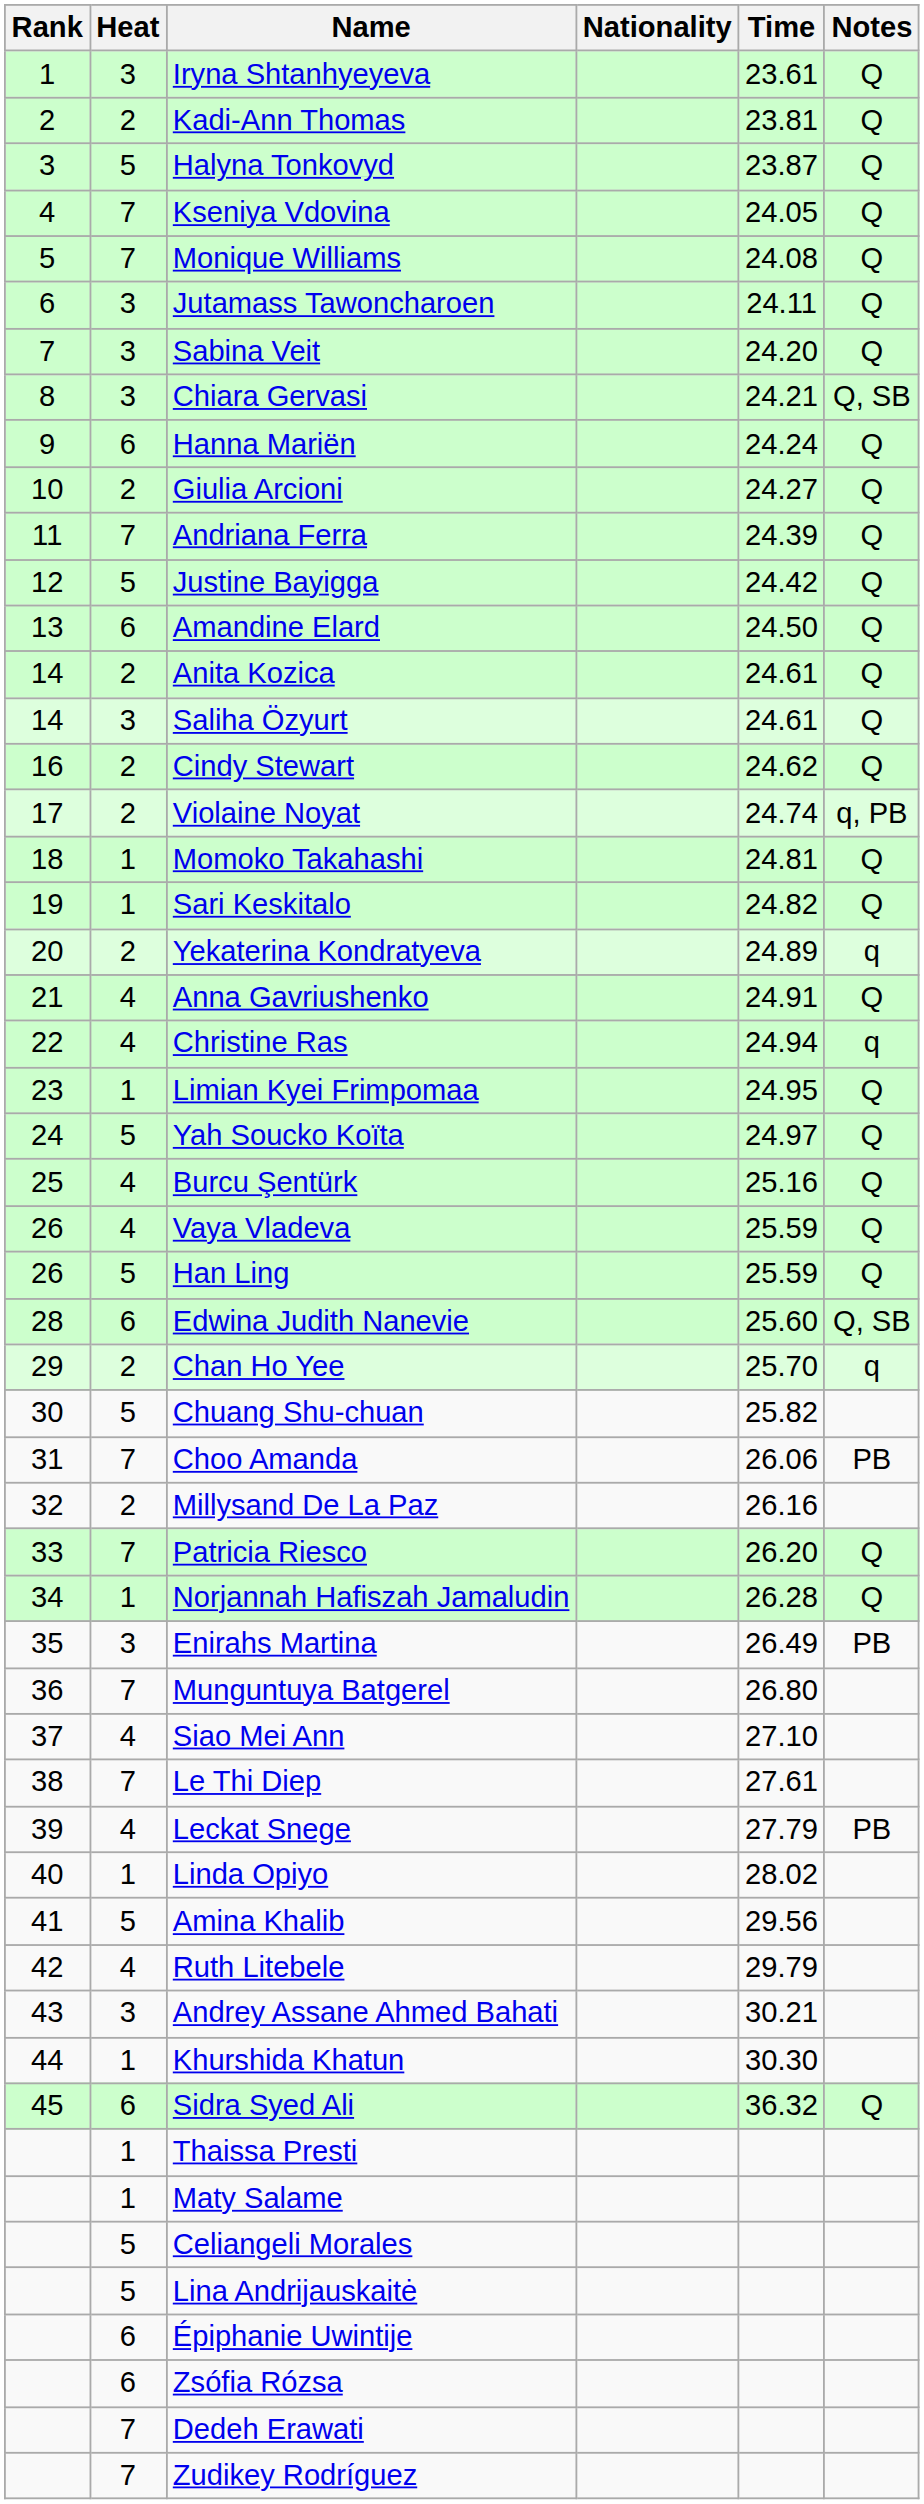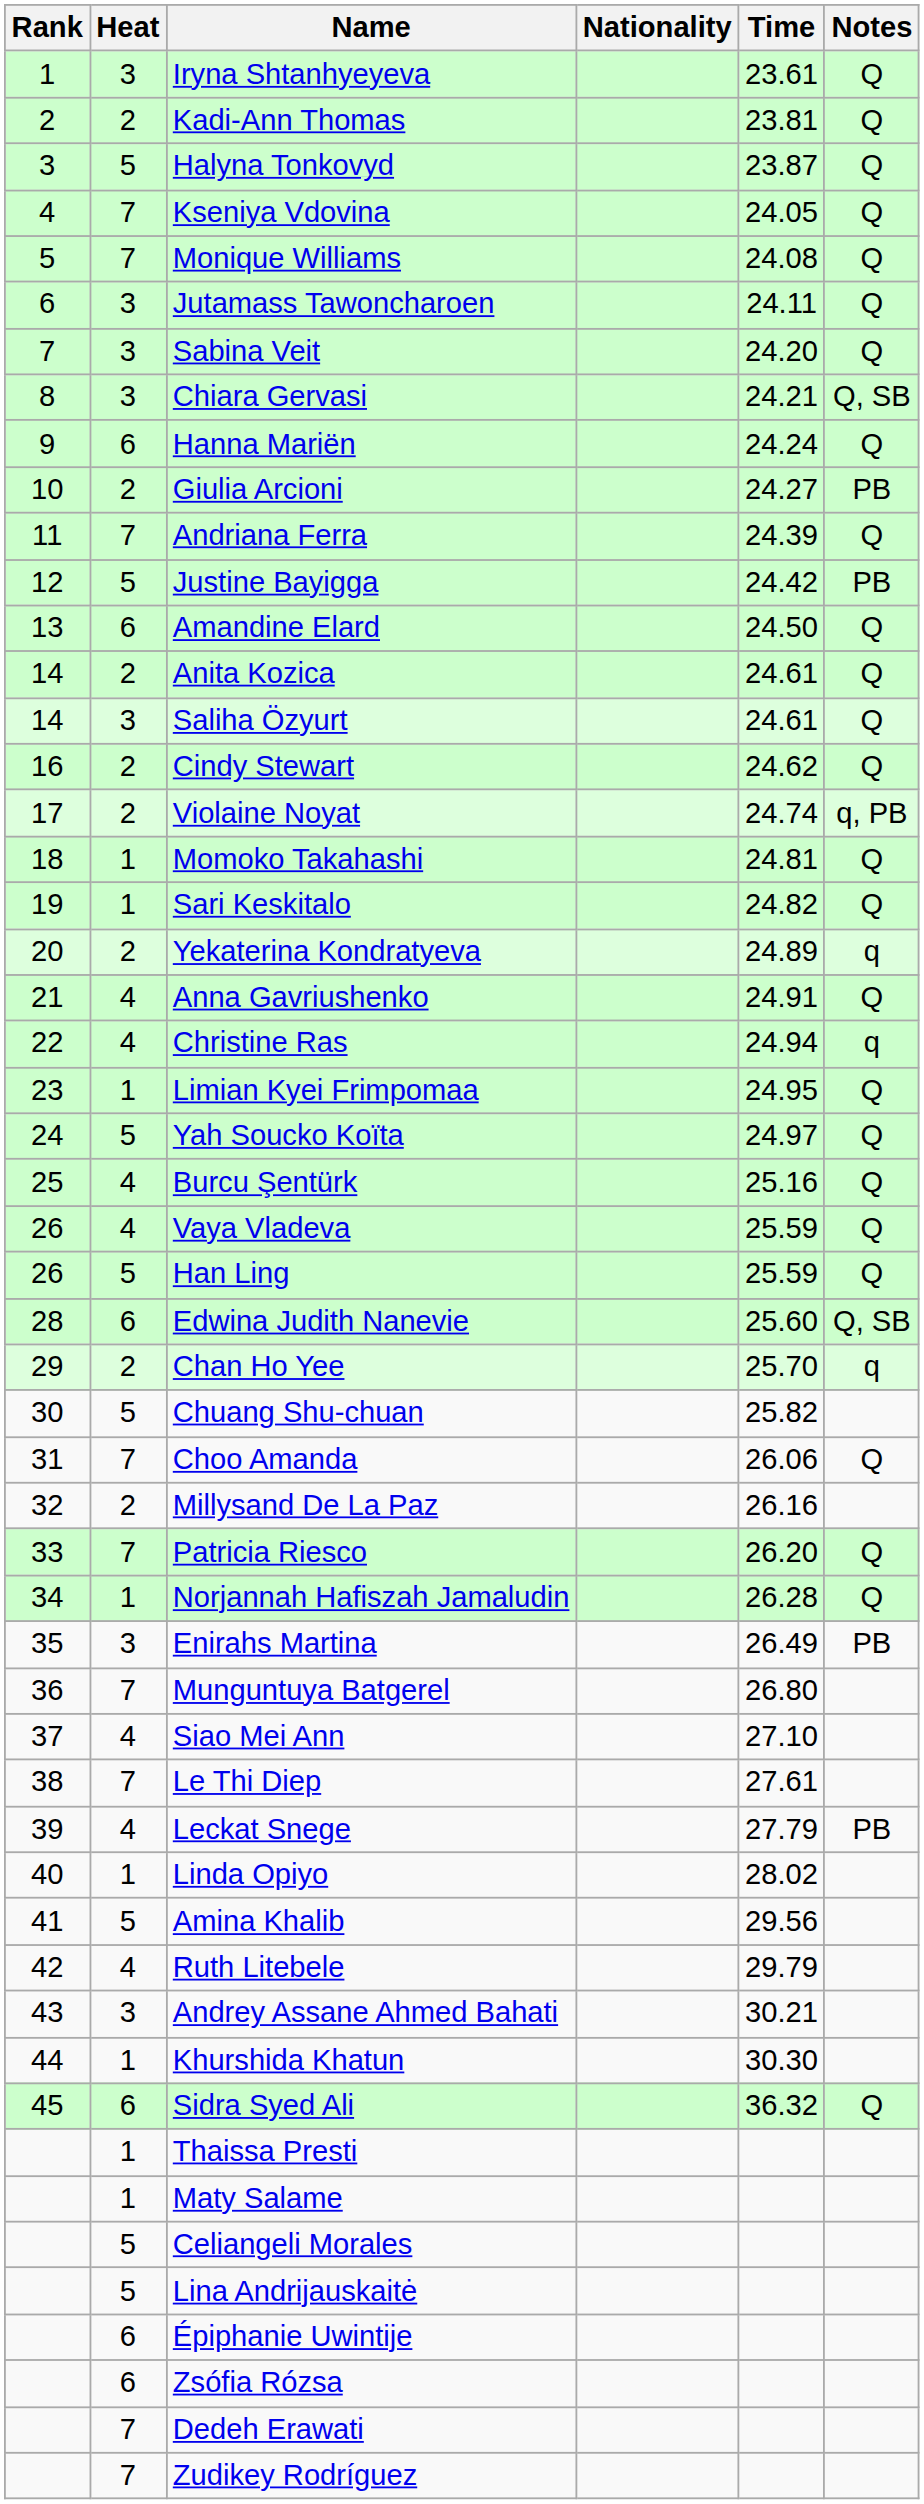 <table class="wikitable sortable" style="text-align:center">
 <tr>
 <th>Rank</th>
 <th>Heat</th>
 <th>Name</th>
 <th>Nationality</th>
 <th>Time</th>
 <th>Notes</th>
 </tr>
 <tr bgcolor=ccffcc>
 <td>1</td>
 <td>3</td>
 <td align=left><a href='#'>Iryna Shtanhyeyeva</a></td>
 <td align=left></td>
 <td>23.61</td>
 <td>Q</td>
 </tr>
 <tr bgcolor=ccffcc>
 <td>2</td>
 <td>2</td>
 <td align=left><a href='#'>Kadi-Ann Thomas</a></td>
 <td align=left></td>
 <td>23.81</td>
 <td>Q</td>
 </tr>
 <tr bgcolor=ccffcc>
 <td>3</td>
 <td>5</td>
 <td align=left><a href='#'>Halyna Tonkovyd</a></td>
 <td align=left></td>
 <td>23.87</td>
 <td>Q</td>
 </tr>
 <tr bgcolor=ccffcc>
 <td>4</td>
 <td>7</td>
 <td align=left><a href='#'>Kseniya Vdovina</a></td>
 <td align=left></td>
 <td>24.05</td>
 <td>Q</td>
 </tr>
 <tr bgcolor=ccffcc>
 <td>5</td>
 <td>7</td>
 <td align=left><a href='#'>Monique Williams</a></td>
 <td align=left></td>
 <td>24.08</td>
 <td>Q</td>
 </tr>
 <tr bgcolor=ccffcc>
 <td>6</td>
 <td>3</td>
 <td align=left><a href='#'>Jutamass Tawoncharoen</a></td>
 <td align=left></td>
 <td>24.11</td>
 <td>Q</td>
 </tr>
 <tr bgcolor=ccffcc>
 <td>7</td>
 <td>3</td>
 <td align=left><a href='#'>Sabina Veit</a></td>
 <td align=left></td>
 <td>24.20</td>
 <td>Q</td>
 </tr>
 <tr bgcolor=ccffcc>
 <td>8</td>
 <td>3</td>
 <td align=left><a href='#'>Chiara Gervasi</a></td>
 <td align=left></td>
 <td>24.21</td>
 <td>Q, SB</td>
 </tr>
 <tr bgcolor=ccffcc>
 <td>9</td>
 <td>6</td>
 <td align=left><a href='#'>Hanna Mariën</a></td>
 <td align=left></td>
 <td>24.24</td>
 <td>Q</td>
 </tr>
 <tr bgcolor=ccffcc>
 <td>10</td>
 <td>2</td>
 <td align=left><a href='#'>Giulia Arcioni</a></td>
 <td align=left></td>
 <td>24.27</td>
-<td>Q</td>
+<td>PB</td>
 </tr>
 <tr bgcolor=ccffcc>
 <td>11</td>
 <td>7</td>
 <td align=left><a href='#'>Andriana Ferra</a></td>
 <td align=left></td>
 <td>24.39</td>
 <td>Q</td>
 </tr>
 <tr bgcolor=ccffcc>
 <td>12</td>
 <td>5</td>
 <td align=left><a href='#'>Justine Bayigga</a></td>
 <td align=left></td>
 <td>24.42</td>
-<td>Q</td>
+<td>PB</td>
 </tr>
 <tr bgcolor=ccffcc>
 <td>13</td>
 <td>6</td>
 <td align=left><a href='#'>Amandine Elard</a></td>
 <td align=left></td>
 <td>24.50</td>
 <td>Q</td>
 </tr>
 <tr bgcolor=ccffcc>
 <td>14</td>
 <td>2</td>
 <td align=left><a href='#'>Anita Kozica</a></td>
 <td align=left></td>
 <td>24.61</td>
 <td>Q</td>
 </tr>
 <tr bgcolor=ddffdd>
 <td>14</td>
 <td>3</td>
 <td align=left><a href='#'>Saliha Özyurt</a></td>
 <td align=left></td>
 <td>24.61</td>
 <td>Q</td>
 </tr>
 <tr bgcolor=ccffcc>
 <td>16</td>
 <td>2</td>
 <td align=left><a href='#'>Cindy Stewart</a></td>
 <td align=left></td>
 <td>24.62</td>
 <td>Q</td>
 </tr>
 <tr bgcolor=ddffdd>
 <td>17</td>
 <td>2</td>
 <td align=left><a href='#'>Violaine Noyat</a></td>
 <td align=left></td>
 <td>24.74</td>
 <td>q, PB</td>
 </tr>
 <tr bgcolor=ccffcc>
 <td>18</td>
 <td>1</td>
 <td align=left><a href='#'>Momoko Takahashi</a></td>
 <td align=left></td>
 <td>24.81</td>
 <td>Q</td>
 </tr>
 <tr bgcolor=ccffcc>
 <td>19</td>
 <td>1</td>
 <td align=left><a href='#'>Sari Keskitalo</a></td>
 <td align=left></td>
 <td>24.82</td>
 <td>Q</td>
 </tr>
 <tr bgcolor=ddffdd>
 <td>20</td>
 <td>2</td>
 <td align=left><a href='#'>Yekaterina Kondratyeva</a></td>
 <td align=left></td>
 <td>24.89</td>
 <td>q</td>
 </tr>
 <tr bgcolor=ccffcc>
 <td>21</td>
 <td>4</td>
 <td align=left><a href='#'>Anna Gavriushenko</a></td>
 <td align=left></td>
 <td>24.91</td>
 <td>Q</td>
 </tr>
 <tr bgcolor=ccffcc>
 <td>22</td>
 <td>4</td>
 <td align=left><a href='#'>Christine Ras</a></td>
 <td align=left></td>
 <td>24.94</td>
 <td>q</td>
 </tr>
 <tr bgcolor=ccffcc>
 <td>23</td>
 <td>1</td>
 <td align=left><a href='#'>Limian Kyei Frimpomaa</a></td>
 <td align=left></td>
 <td>24.95</td>
 <td>Q</td>
 </tr>
 <tr bgcolor=ccffcc>
 <td>24</td>
 <td>5</td>
 <td align=left><a href='#'>Yah Soucko Koïta</a></td>
 <td align=left></td>
 <td>24.97</td>
 <td>Q</td>
 </tr>
 <tr bgcolor=ccffcc>
 <td>25</td>
 <td>4</td>
 <td align=left><a href='#'>Burcu Şentürk</a></td>
 <td align=left></td>
 <td>25.16</td>
 <td>Q</td>
 </tr>
 <tr bgcolor=ccffcc>
 <td>26</td>
 <td>4</td>
 <td align=left><a href='#'>Vaya Vladeva</a></td>
 <td align=left></td>
 <td>25.59</td>
 <td>Q</td>
 </tr>
 <tr bgcolor=ccffcc>
 <td>26</td>
 <td>5</td>
 <td align=left><a href='#'>Han Ling</a></td>
 <td align=left></td>
 <td>25.59</td>
 <td>Q</td>
 </tr>
 <tr bgcolor=ccffcc>
 <td>28</td>
 <td>6</td>
 <td align=left><a href='#'>Edwina Judith Nanevie</a></td>
 <td align=left></td>
 <td>25.60</td>
 <td>Q, SB</td>
 </tr>
 <tr bgcolor=ddffdd>
 <td>29</td>
 <td>2</td>
 <td align=left><a href='#'>Chan Ho Yee</a></td>
 <td align=left></td>
 <td>25.70</td>
 <td>q</td>
 </tr>
 <tr>
 <td>30</td>
 <td>5</td>
 <td align=left><a href='#'>Chuang Shu-chuan</a></td>
 <td align=left></td>
 <td>25.82</td>
 <td></td>
 </tr>
 <tr>
 <td>31</td>
 <td>7</td>
 <td align=left><a href='#'>Choo Amanda</a></td>
 <td align=left></td>
 <td>26.06</td>
-<td>PB</td>
+<td>Q</td>
 </tr>
 <tr>
 <td>32</td>
 <td>2</td>
 <td align=left><a href='#'>Millysand De La Paz</a></td>
 <td align=left></td>
 <td>26.16</td>
 <td></td>
 </tr>
 <tr bgcolor=ccffcc>
 <td>33</td>
 <td>7</td>
 <td align=left><a href='#'>Patricia Riesco</a></td>
 <td align=left></td>
 <td>26.20</td>
 <td>Q</td>
 </tr>
 <tr bgcolor=ccffcc>
 <td>34</td>
 <td>1</td>
 <td align=left><a href='#'>Norjannah Hafiszah Jamaludin</a></td>
 <td align=left></td>
 <td>26.28</td>
 <td>Q</td>
 </tr>
 <tr>
 <td>35</td>
 <td>3</td>
 <td align=left><a href='#'>Enirahs Martina</a></td>
 <td align=left></td>
 <td>26.49</td>
 <td>PB</td>
 </tr>
 <tr>
 <td>36</td>
 <td>7</td>
 <td align=left><a href='#'>Munguntuya Batgerel</a></td>
 <td align=left></td>
 <td>26.80</td>
 <td></td>
 </tr>
 <tr>
 <td>37</td>
 <td>4</td>
 <td align=left><a href='#'>Siao Mei Ann</a></td>
 <td align=left></td>
 <td>27.10</td>
 <td></td>
 </tr>
 <tr>
 <td>38</td>
 <td>7</td>
 <td align=left><a href='#'>Le Thi Diep</a></td>
 <td align=left></td>
 <td>27.61</td>
 <td></td>
 </tr>
 <tr>
 <td>39</td>
 <td>4</td>
 <td align=left><a href='#'>Leckat Snege</a></td>
 <td align=left></td>
 <td>27.79</td>
 <td>PB</td>
 </tr>
 <tr>
 <td>40</td>
 <td>1</td>
 <td align=left><a href='#'>Linda Opiyo</a></td>
 <td align=left></td>
 <td>28.02</td>
 <td></td>
 </tr>
 <tr>
 <td>41</td>
 <td>5</td>
 <td align=left><a href='#'>Amina Khalib</a></td>
 <td align=left></td>
 <td>29.56</td>
 <td></td>
 </tr>
 <tr>
 <td>42</td>
 <td>4</td>
 <td align=left><a href='#'>Ruth Litebele</a></td>
 <td align=left></td>
 <td>29.79</td>
 <td></td>
 </tr>
 <tr>
 <td>43</td>
 <td>3</td>
 <td align=left><a href='#'>Andrey Assane Ahmed Bahati</a></td>
 <td align=left></td>
 <td>30.21</td>
 <td></td>
 </tr>
 <tr>
 <td>44</td>
 <td>1</td>
 <td align=left><a href='#'>Khurshida Khatun</a></td>
 <td align=left></td>
 <td>30.30</td>
 <td></td>
 </tr>
 <tr bgcolor=ccffcc>
 <td>45</td>
 <td>6</td>
 <td align=left><a href='#'>Sidra Syed Ali</a></td>
 <td align=left></td>
 <td>36.32</td>
 <td>Q</td>
 </tr>
 <tr>
 <td></td>
 <td>1</td>
 <td align=left><a href='#'>Thaissa Presti</a></td>
 <td align=left></td>
 <td></td>
 <td></td>
 </tr>
 <tr>
 <td></td>
 <td>1</td>
 <td align=left><a href='#'>Maty Salame</a></td>
 <td align=left></td>
 <td></td>
 <td></td>
 </tr>
 <tr>
 <td></td>
 <td>5</td>
 <td align=left><a href='#'>Celiangeli Morales</a></td>
 <td align=left></td>
 <td></td>
 <td></td>
 </tr>
 <tr>
 <td></td>
 <td>5</td>
 <td align=left><a href='#'>Lina Andrijauskaitė</a></td>
 <td align=left></td>
 <td></td>
 <td></td>
 </tr>
 <tr>
 <td></td>
 <td>6</td>
 <td align=left><a href='#'>Épiphanie Uwintije</a></td>
 <td align=left></td>
 <td></td>
 <td></td>
 </tr>
 <tr>
 <td></td>
 <td>6</td>
 <td align=left><a href='#'>Zsófia Rózsa</a></td>
 <td align=left></td>
 <td></td>
 <td></td>
 </tr>
 <tr>
 <td></td>
 <td>7</td>
 <td align=left><a href='#'>Dedeh Erawati</a></td>
 <td align=left></td>
 <td></td>
 <td></td>
 </tr>
 <tr>
 <td></td>
 <td>7</td>
 <td align=left><a href='#'>Zudikey Rodríguez</a></td>
 <td align=left></td>
 <td></td>
 <td></td>
 </tr>
 </table>
